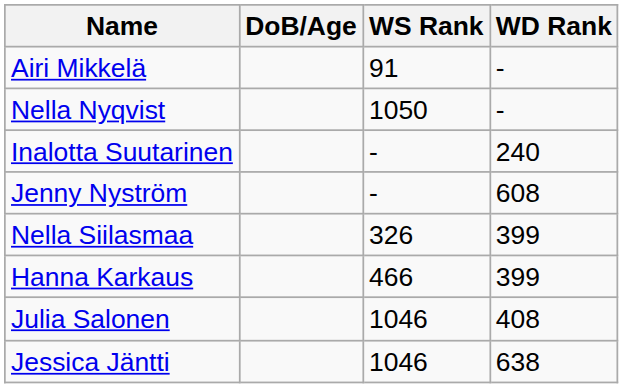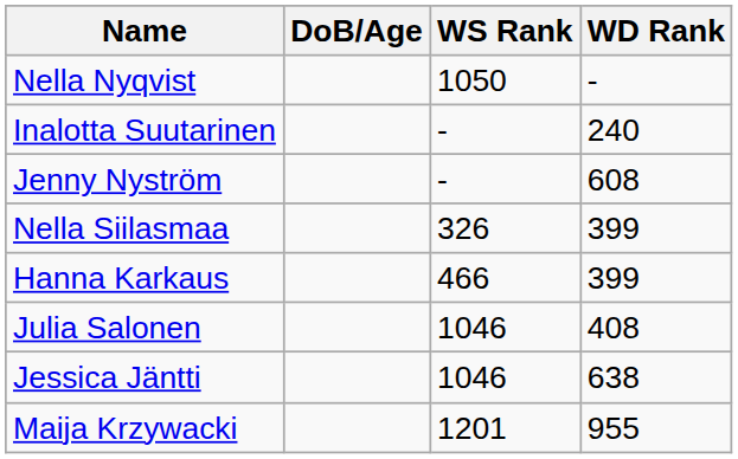 <table class="wikitable" style="text-align: left; font-size:95%;">
 <tr>
 <th>Name</th>
 <th>DoB/Age</th>
 <th>WS Rank</th>
 <th>WD Rank</th>
-</tr>
-<tr>
-<td><a href='#'>Airi Mikkelä</a></td>
-<td></td>
-<td>91</td>
-<td>-</td>
 </tr>
 <tr>
 <td><a href='#'>Nella Nyqvist</a></td>
 <td></td>
 <td>1050</td>
 <td>-</td>
 </tr>
 <tr>
 <td><a href='#'>Inalotta Suutarinen</a></td>
 <td></td>
 <td>-</td>
 <td>240</td>
 </tr>
 <tr>
 <td><a href='#'>Jenny Nyström</a></td>
 <td></td>
 <td>-</td>
 <td>608</td>
 </tr>
 <tr>
 <td><a href='#'>Nella Siilasmaa</a></td>
 <td></td>
 <td>326</td>
 <td>399</td>
 </tr>
 <tr>
 <td><a href='#'>Hanna Karkaus</a></td>
 <td></td>
 <td>466</td>
 <td>399</td>
 </tr>
 <tr>
 <td><a href='#'>Julia Salonen</a></td>
 <td></td>
 <td>1046</td>
 <td>408</td>
 </tr>
 <tr>
 <td><a href='#'>Jessica Jäntti</a></td>
 <td></td>
 <td>1046</td>
 <td>638</td>
 </tr>
+<tr>
+<td><a href='#'>Maija Krzywacki</a></td>
+<td></td>
+<td>1201</td>
+<td>955</td>
+</tr>
 </table>
